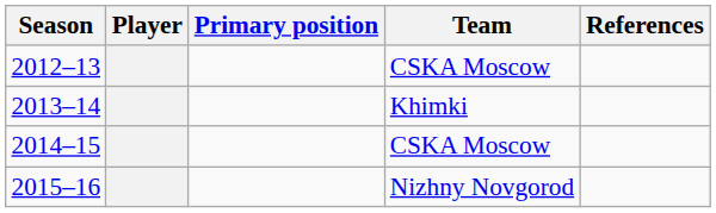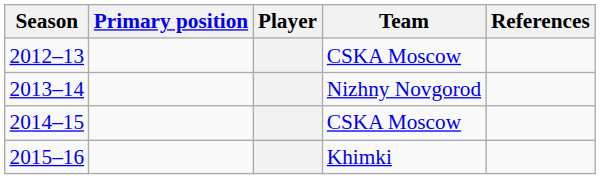 <table class="wikitable plainrowheaders sortable" summary="Season (sortable), Player (sortable), Position (sortable), Team (sortable), and References">
 <tr>
 <th scope="col">Season</th>
+<th scope="col"><a href='#'>Primary position</a></th>
 <th scope="col">Player</th>
-<th scope="col"><a href='#'>Primary position</a></th>
 <th scope="col">Team</th>
 <th scope="col" class="unsortable">References</th>
 </tr>
 <tr>
 <td style="text-align:center;"><a href='#'>2012–13</a></td>
+<td style="text-align:center;"></td>
 <th scope="row"></th>
-<td style="text-align:center;"></td>
 <td><a href='#'>CSKA Moscow</a></td>
 <td align=center></td>
 </tr>
 <tr>
 <td style="text-align:center;"><a href='#'>2013–14</a></td>
+<td style="text-align:center;"></td>
 <th scope="row"></th>
-<td style="text-align:center;"></td>
-<td><a href='#'>Khimki</a></td>
+<td><a href='#'>Nizhny Novgorod</a></td>
 <td align=center></td>
 </tr>
 <tr>
 <td style="text-align:center;"><a href='#'>2014–15</a></td>
+<td style="text-align:center;"></td>
 <th scope="row"></th>
-<td style="text-align:center;"></td>
 <td><a href='#'>CSKA Moscow</a></td>
 <td align=center></td>
 </tr>
 <tr>
 <td style="text-align:center;"><a href='#'>2015–16</a></td>
+<td style="text-align:center;"></td>
 <th scope="row"></th>
-<td style="text-align:center;"></td>
-<td><a href='#'>Nizhny Novgorod</a></td>
+<td><a href='#'>Khimki</a></td>
 <td align=center></td>
 </tr>
 </table>
